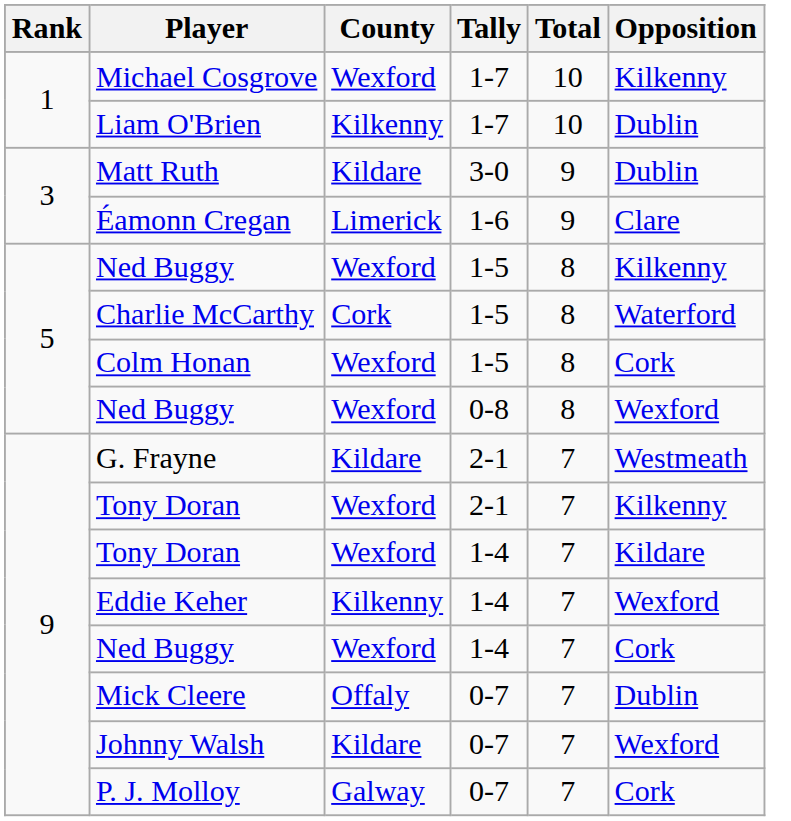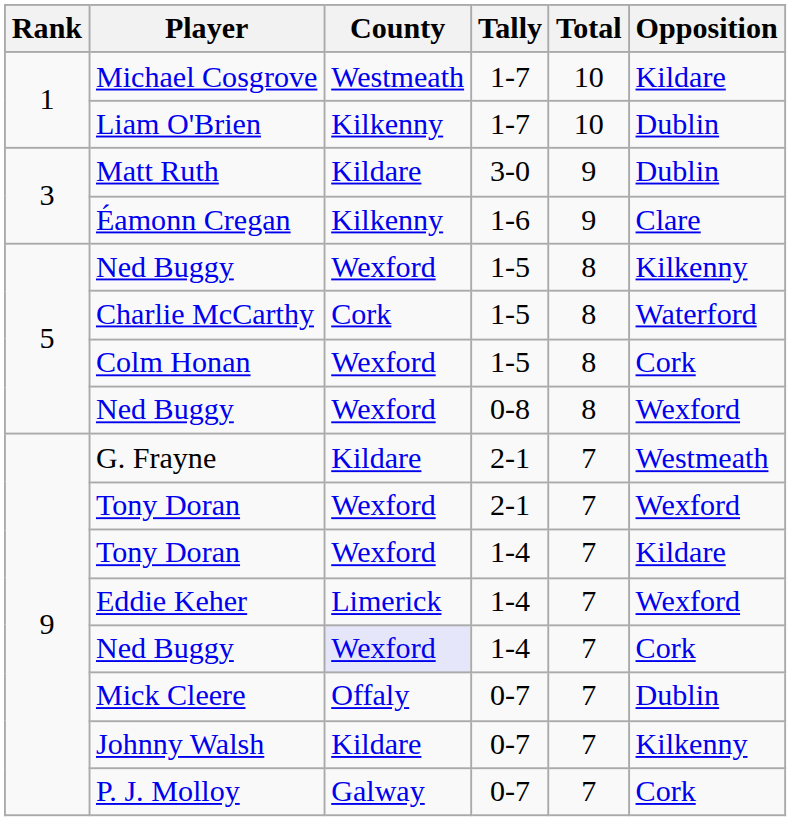 <table class="wikitable">
 <tr>
 <th>Rank</th>
 <th>Player</th>
 <th>County</th>
 <th>Tally</th>
 <th>Total</th>
 <th>Opposition</th>
 </tr>
 <tr>
 <td rowspan=2 align=center>1</td>
 <td><a href='#'>Michael Cosgrove</a></td>
-<td><a href='#'>Wexford</a></td>
+<td><a href='#'>Westmeath</a></td>
 <td align=center>1-7</td>
 <td align=center>10</td>
-<td><a href='#'>Kilkenny</a></td>
+<td><a href='#'>Kildare</a></td>
 </tr>
 <tr>
 <td><a href='#'>Liam O'Brien</a></td>
 <td><a href='#'>Kilkenny</a></td>
 <td align=center>1-7</td>
 <td align=center>10</td>
 <td><a href='#'>Dublin</a></td>
 </tr>
 <tr>
 <td rowspan=2 align=center>3</td>
 <td><a href='#'>Matt Ruth</a></td>
 <td><a href='#'>Kildare</a></td>
 <td align=center>3-0</td>
 <td align=center>9</td>
 <td><a href='#'>Dublin</a></td>
 </tr>
 <tr>
 <td><a href='#'>Éamonn Cregan</a></td>
-<td><a href='#'>Limerick</a></td>
+<td><a href='#'>Kilkenny</a></td>
 <td align=center>1-6</td>
 <td align=center>9</td>
 <td><a href='#'>Clare</a></td>
 </tr>
 <tr>
 <td rowspan=4 align=center>5</td>
 <td><a href='#'>Ned Buggy</a></td>
 <td><a href='#'>Wexford</a></td>
 <td align=center>1-5</td>
 <td align=center>8</td>
 <td><a href='#'>Kilkenny</a></td>
 </tr>
 <tr>
 <td><a href='#'>Charlie McCarthy</a></td>
 <td><a href='#'>Cork</a></td>
 <td align=center>1-5</td>
 <td align=center>8</td>
 <td><a href='#'>Waterford</a></td>
 </tr>
 <tr>
 <td><a href='#'>Colm Honan</a></td>
 <td><a href='#'>Wexford</a></td>
 <td align=center>1-5</td>
 <td align=center>8</td>
 <td><a href='#'>Cork</a></td>
 </tr>
 <tr>
 <td><a href='#'>Ned Buggy</a></td>
 <td><a href='#'>Wexford</a></td>
 <td align=center>0-8</td>
 <td align=center>8</td>
 <td><a href='#'>Wexford</a></td>
 </tr>
 <tr>
 <td rowspan=8 align=center>9</td>
 <td>G. Frayne</td>
 <td><a href='#'>Kildare</a></td>
 <td align=center>2-1</td>
 <td align=center>7</td>
 <td><a href='#'>Westmeath</a></td>
 </tr>
 <tr>
 <td><a href='#'>Tony Doran</a></td>
 <td><a href='#'>Wexford</a></td>
 <td align=center>2-1</td>
 <td align=center>7</td>
-<td><a href='#'>Kilkenny</a></td>
+<td><a href='#'>Wexford</a></td>
 </tr>
 <tr>
 <td><a href='#'>Tony Doran</a></td>
 <td><a href='#'>Wexford</a></td>
 <td align=center>1-4</td>
 <td align=center>7</td>
 <td><a href='#'>Kildare</a></td>
 </tr>
 <tr>
 <td><a href='#'>Eddie Keher</a></td>
-<td><a href='#'>Kilkenny</a></td>
+<td><a href='#'>Limerick</a></td>
 <td align=center>1-4</td>
 <td align=center>7</td>
 <td><a href='#'>Wexford</a></td>
 </tr>
 <tr>
 <td><a href='#'>Ned Buggy</a></td>
-<td><a href='#'>Wexford</a></td>
+<td style="background: lavender;"><a href='#'>Wexford</a></td>
 <td align=center>1-4</td>
 <td align=center>7</td>
 <td><a href='#'>Cork</a></td>
 </tr>
 <tr>
 <td><a href='#'>Mick Cleere</a></td>
 <td><a href='#'>Offaly</a></td>
 <td align=center>0-7</td>
 <td align=center>7</td>
 <td><a href='#'>Dublin</a></td>
 </tr>
 <tr>
 <td><a href='#'>Johnny Walsh</a></td>
 <td><a href='#'>Kildare</a></td>
 <td align=center>0-7</td>
 <td align=center>7</td>
-<td><a href='#'>Wexford</a></td>
+<td><a href='#'>Kilkenny</a></td>
 </tr>
 <tr>
 <td><a href='#'>P. J. Molloy</a></td>
 <td><a href='#'>Galway</a></td>
 <td align=center>0-7</td>
 <td align=center>7</td>
 <td><a href='#'>Cork</a></td>
 </tr>
 </table>
